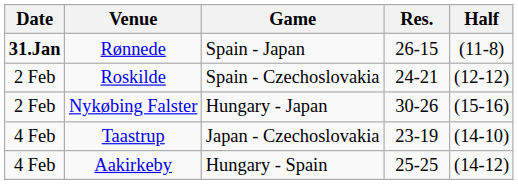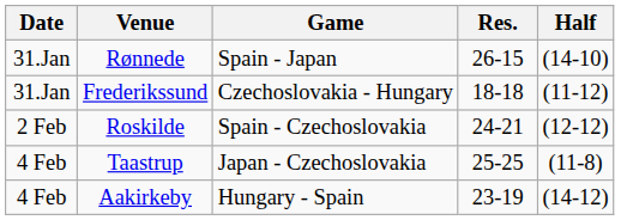 <table class="wikitable" style="text-align:center;">
 <tr>
 <th width="45px">Date</th>
 <th>Venue</th>
 <th>Game</th>
 <th width="50px">Res.</th>
 <th>Half</th>
 </tr>
 <tr>
-<td><strong>31.Jan</strong></td>
+<td>31.Jan</td>
 <td><a href='#'>Rønnede</a></td>
 <td align="left">Spain - Japan</td>
 <td>26-15</td>
-<td>(11-8)</td>
+<td>(14-10)</td>
+</tr>
+<tr>
+<td>31.Jan</td>
+<td><a href='#'>Frederikssund</a></td>
+<td align="left">Czechoslovakia - Hungary</td>
+<td>18-18</td>
+<td>(11-12)</td>
 </tr>
 <tr>
 <td>2 Feb</td>
 <td><a href='#'>Roskilde</a></td>
 <td align="left">Spain - Czechoslovakia</td>
 <td>24-21</td>
 <td>(12-12)</td>
 </tr>
 <tr>
-<td>2 Feb</td>
-<td><a href='#'>Nykøbing Falster</a></td>
-<td align="left">Hungary - Japan</td>
-<td>30-26</td>
-<td>(15-16)</td>
-</tr>
-<tr>
 <td>4 Feb</td>
 <td><a href='#'>Taastrup</a></td>
 <td align="left">Japan - Czechoslovakia</td>
-<td>23-19</td>
-<td>(14-10)</td>
+<td>25-25</td>
+<td>(11-8)</td>
 </tr>
 <tr>
 <td>4 Feb</td>
 <td><a href='#'>Aakirkeby</a></td>
 <td align="left">Hungary - Spain</td>
-<td>25-25</td>
+<td>23-19</td>
 <td>(14-12)</td>
 </tr>
 </table>
